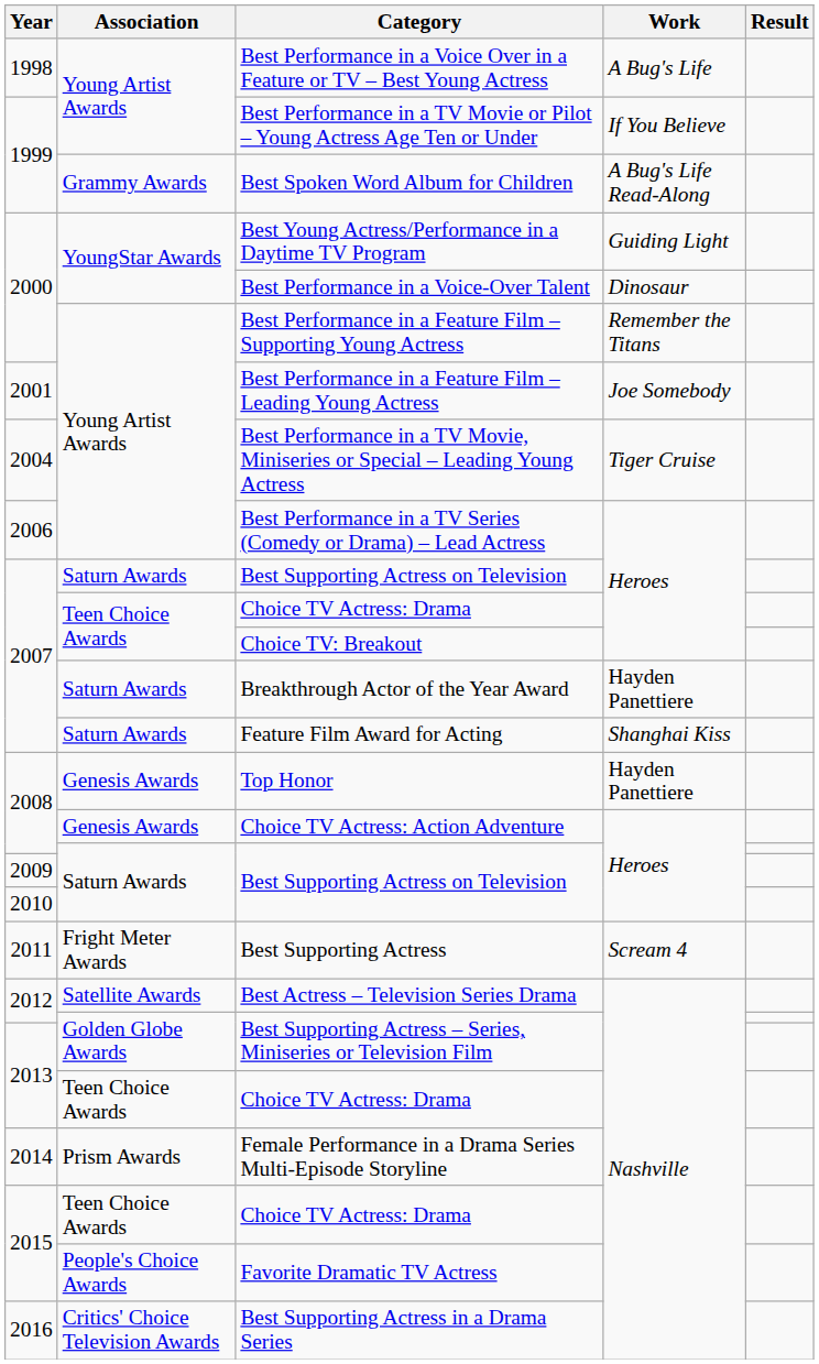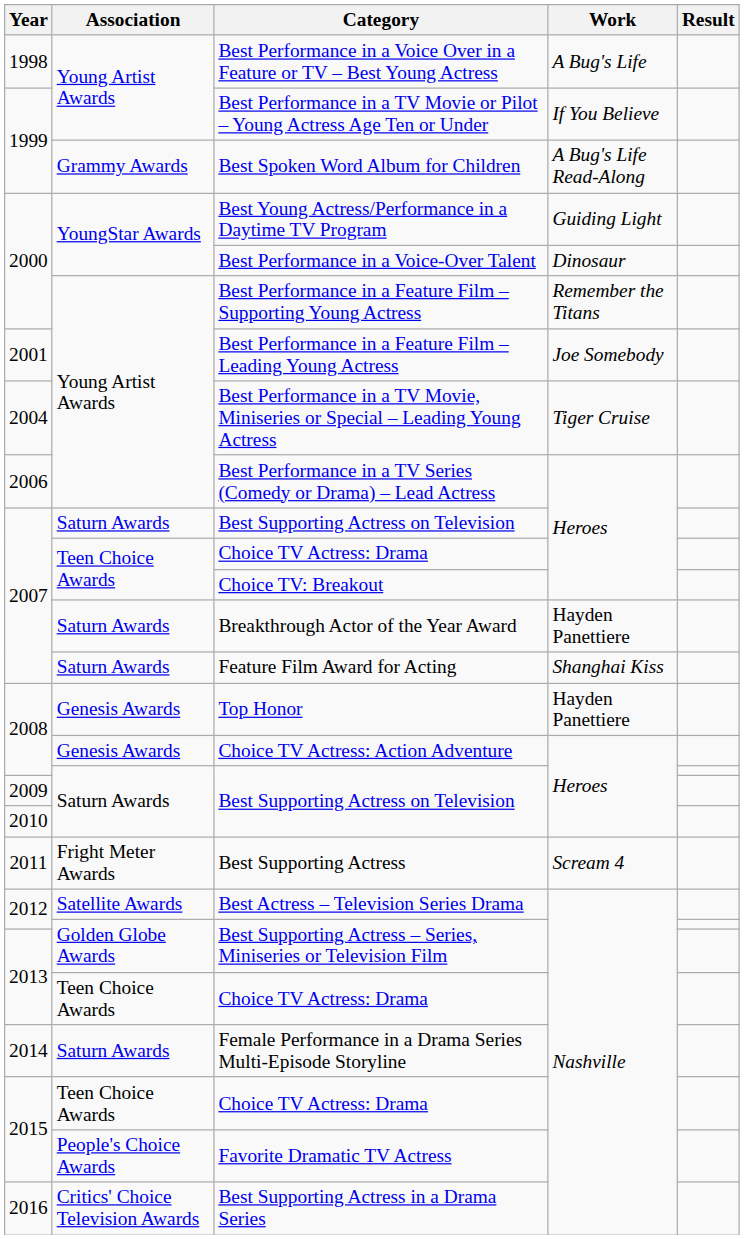 <table class="wikitable">
 <tr>
 <th>Year</th>
 <th>Association</th>
 <th>Category</th>
 <th>Work</th>
 <th>Result</th>
 </tr>
 <tr>
 <td style="text-align:center;">1998</td>
 <td rowspan=2><a href='#'>Young Artist Awards</a></td>
 <td><a href='#'>Best Performance in a Voice Over in a Feature or TV – Best Young Actress</a></td>
 <td><em>A Bug's Life</em></td>
 <td></td>
 </tr>
 <tr>
 <td style="text-align:center;" rowspan=2>1999</td>
 <td><a href='#'>Best Performance in a TV Movie or Pilot – Young Actress Age Ten or Under</a></td>
 <td><em>If You Believe</em></td>
 <td></td>
 </tr>
 <tr>
 <td><a href='#'>Grammy Awards</a></td>
 <td><a href='#'>Best Spoken Word Album for Children</a></td>
 <td><em>A Bug's Life Read-Along</em></td>
 <td></td>
 </tr>
 <tr>
 <td style="text-align:center;" rowspan=3>2000</td>
 <td rowspan=2><a href='#'>YoungStar Awards</a></td>
 <td><a href='#'>Best Young Actress/Performance in a Daytime TV Program</a></td>
 <td><em>Guiding Light</em></td>
 <td></td>
 </tr>
 <tr>
 <td><a href='#'>Best Performance in a Voice-Over Talent</a></td>
 <td><em>Dinosaur</em></td>
 <td></td>
 </tr>
 <tr>
 <td rowspan=4>Young Artist Awards</td>
 <td><a href='#'>Best Performance in a Feature Film – Supporting Young Actress</a></td>
 <td><em>Remember the Titans</em></td>
 <td></td>
 </tr>
 <tr>
 <td style="text-align:center;">2001</td>
 <td><a href='#'>Best Performance in a Feature Film – Leading Young Actress</a></td>
 <td><em>Joe Somebody</em></td>
 <td></td>
 </tr>
 <tr>
 <td style="text-align:center;">2004</td>
 <td><a href='#'>Best Performance in a TV Movie, Miniseries or Special – Leading Young Actress</a></td>
 <td><em>Tiger Cruise</em></td>
 <td></td>
 </tr>
 <tr>
 <td style="text-align:center;">2006</td>
 <td><a href='#'>Best Performance in a TV Series (Comedy or Drama) – Lead Actress</a></td>
 <td rowspan=4><em>Heroes</em></td>
 <td></td>
 </tr>
 <tr>
 <td style="text-align:center;" rowspan=5>2007</td>
 <td><a href='#'>Saturn Awards</a></td>
 <td><a href='#'>Best Supporting Actress on Television</a></td>
 <td></td>
 </tr>
 <tr>
 <td rowspan=2><a href='#'>Teen Choice Awards</a></td>
 <td><a href='#'>Choice TV Actress: Drama</a></td>
 <td></td>
 </tr>
 <tr>
 <td><a href='#'>Choice TV: Breakout</a></td>
 <td></td>
 </tr>
 <tr>
 <td><a href='#'>Saturn Awards</a></td>
 <td>Breakthrough Actor of the Year Award</td>
 <td>Hayden Panettiere</td>
 <td></td>
 </tr>
 <tr>
 <td><a href='#'>Saturn Awards</a></td>
 <td>Feature Film Award for Acting</td>
 <td><em>Shanghai Kiss</em></td>
 <td></td>
 </tr>
 <tr>
 <td style="text-align:center;" rowspan=3>2008</td>
 <td><a href='#'>Genesis Awards</a></td>
 <td><a href='#'>Top Honor</a></td>
 <td>Hayden Panettiere</td>
 <td></td>
 </tr>
 <tr>
 <td><a href='#'>Genesis Awards</a></td>
 <td><a href='#'>Choice TV Actress: Action Adventure</a></td>
 <td rowspan=4><em>Heroes</em></td>
 <td></td>
 </tr>
 <tr>
 <td rowspan=3>Saturn Awards</td>
 <td rowspan=3><a href='#'>Best Supporting Actress on Television</a></td>
 <td></td>
 </tr>
 <tr>
 <td style="text-align:center;">2009</td>
 <td></td>
 </tr>
 <tr>
 <td style="text-align:center;">2010</td>
 <td></td>
 </tr>
 <tr>
 <td style="text-align:center;">2011</td>
 <td>Fright Meter Awards</td>
 <td>Best Supporting Actress</td>
 <td><em>Scream 4</em></td>
 <td></td>
 </tr>
 <tr>
 <td style="text-align:center;" rowspan=2>2012</td>
 <td><a href='#'>Satellite Awards</a></td>
 <td><a href='#'>Best Actress – Television Series Drama</a></td>
 <td rowspan=8><em>Nashville</em></td>
 <td></td>
 </tr>
 <tr>
 <td rowspan=2><a href='#'>Golden Globe Awards</a></td>
 <td rowspan=2><a href='#'>Best Supporting Actress – Series, Miniseries or Television Film</a></td>
 <td></td>
 </tr>
 <tr>
 <td style="text-align:center;" rowspan=2>2013</td>
 <td></td>
 </tr>
 <tr>
 <td>Teen Choice Awards</td>
 <td><a href='#'>Choice TV Actress: Drama</a></td>
 <td></td>
 </tr>
 <tr>
 <td>2014</td>
-<td>Prism Awards</td>
+<td><a href='#'>Saturn Awards</a></td>
 <td>Female Performance in a Drama Series Multi-Episode Storyline</td>
 <td></td>
 </tr>
 <tr>
 <td rowspan="2" style="text-align:center;">2015</td>
 <td>Teen Choice Awards</td>
 <td><a href='#'>Choice TV Actress: Drama</a></td>
 <td></td>
 </tr>
 <tr>
 <td><a href='#'>People's Choice Awards</a></td>
 <td><a href='#'>Favorite Dramatic TV Actress</a></td>
 <td></td>
 </tr>
 <tr>
 <td style="text-align:center;">2016</td>
 <td><a href='#'>Critics' Choice Television Awards</a></td>
 <td><a href='#'>Best Supporting Actress in a Drama Series</a></td>
 <td></td>
 </tr>
 </table>
